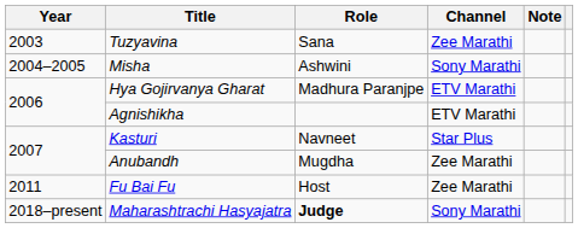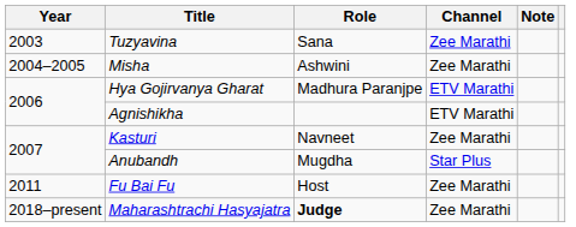 <table class="wikitable">
 <tr>
 <th>Year</th>
 <th>Title</th>
 <th>Role</th>
 <th>Channel</th>
 <th>Note</th>
 <th></th>
 </tr>
 <tr>
 <td>2003</td>
 <td><em>Tuzyavina</em></td>
 <td>Sana</td>
 <td><a href='#'>Zee Marathi</a></td>
 <td></td>
 <td></td>
 </tr>
 <tr>
 <td>2004–2005</td>
 <td><em>Misha</em></td>
 <td>Ashwini</td>
-<td><a href='#'>Sony Marathi</a></td>
+<td>Zee Marathi</td>
 <td></td>
 <td></td>
 </tr>
 <tr>
 <td rowspan="2">2006</td>
 <td><em>Hya Gojirvanya Gharat</em></td>
 <td>Madhura Paranjpe</td>
 <td><a href='#'>ETV Marathi</a></td>
 <td></td>
 <td></td>
 </tr>
 <tr>
 <td><em>Agnishikha</em></td>
 <td></td>
 <td>ETV Marathi</td>
 <td></td>
 <td></td>
 </tr>
 <tr>
 <td rowspan="2">2007</td>
 <td><em><a href='#'>Kasturi</a></em></td>
 <td>Navneet</td>
-<td><a href='#'>Star Plus</a></td>
+<td>Zee Marathi</td>
 <td></td>
 <td></td>
 </tr>
 <tr>
 <td><em>Anubandh</em></td>
 <td>Mugdha</td>
-<td>Zee Marathi</td>
+<td><a href='#'>Star Plus</a></td>
 <td></td>
 <td></td>
 </tr>
 <tr>
 <td>2011</td>
 <td><em><a href='#'>Fu Bai Fu</a></em></td>
 <td>Host</td>
 <td>Zee Marathi</td>
 <td></td>
 <td></td>
 </tr>
 <tr>
 <td>2018–present</td>
 <td><em><a href='#'>Maharashtrachi Hasyajatra</a></em></td>
 <td><strong>Judge</strong></td>
-<td><a href='#'>Sony Marathi</a></td>
+<td>Zee Marathi</td>
 <td></td>
 <td></td>
 </tr>
 </table>
